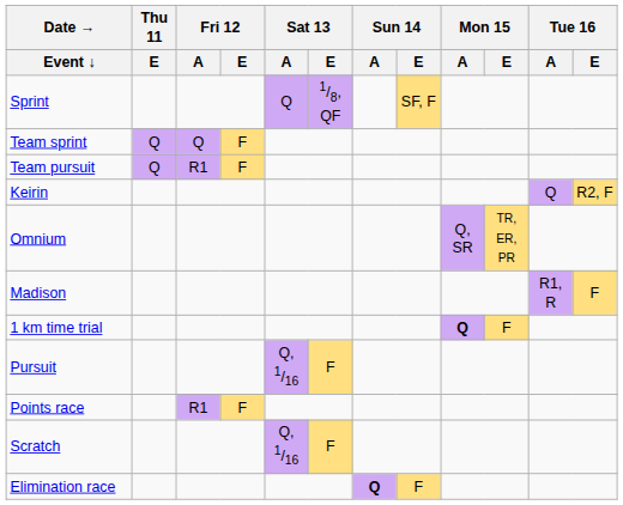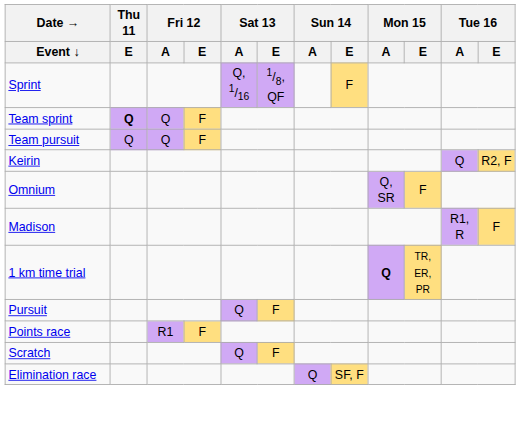 <table class="wikitable" style="margin:0.5em auto; font-size:90%; line-height:1.25em;text-align:center;">
 <tr>
 <th>Date →</th>
 <th>Thu 11</th>
 <th colspan=2>Fri 12</th>
 <th colspan=2>Sat 13</th>
 <th colspan=2>Sun 14</th>
 <th colspan=2>Mon 15</th>
 <th colspan=2>Tue 16</th>
 </tr>
 <tr>
 <th style="width:8em;">Event ↓</th>
 <th style="width:2.5em;">E</th>
 <th style="width:2.5em;">A</th>
 <th style="width:2.5em;">E</th>
 <th style="width:2.5em;">A</th>
 <th style="width:2.5em;">E</th>
 <th style="width:2.5em;">A</th>
 <th style="width:2.5em;">E</th>
 <th style="width:2.5em;">A</th>
 <th style="width:2.5em;">E</th>
 <th style="width:2.5em;">A</th>
 <th style="width:2.5em;">E</th>
 </tr>
 <tr>
 <td align=left><a href='#'>Sprint</a></td>
 <td></td>
 <td colspan=2></td>
-<td bgcolor="#D0A9F5">Q</td>
+<td bgcolor="#D0A9F5">Q, <sup>1</sup>/<sub>16</sub></td>
 <td bgcolor="#D0A9F5"><sup>1</sup>/<sub>8</sub>, QF</td>
 <td></td>
-<td bgcolor="#FFDF80">SF, F</td>
+<td bgcolor="#FFDF80">F</td>
 <td colspan=2></td>
 <td colspan=2></td>
 </tr>
 <tr>
 <td align=left><a href='#'>Team sprint</a></td>
-<td bgcolor="#D0A9F5">Q</td>
+<td bgcolor="#D0A9F5"><strong>Q</strong></td>
 <td bgcolor="#D0A9F5">Q</td>
 <td bgcolor="#FFDF80">F</td>
 <td colspan=2></td>
 <td colspan=2></td>
 <td colspan=2></td>
 <td colspan=2></td>
 </tr>
 <tr>
 <td align=left><a href='#'>Team pursuit</a></td>
 <td bgcolor="#D0A9F5">Q</td>
-<td bgcolor="#D0A9F5">R1</td>
+<td bgcolor="#D0A9F5">Q</td>
 <td bgcolor="#FFDF80">F</td>
 <td colspan=2></td>
 <td colspan=2></td>
 <td colspan=2></td>
 <td colspan=2></td>
 </tr>
 <tr>
 <td align=left><a href='#'>Keirin</a></td>
 <td></td>
 <td colspan=2></td>
 <td colspan=2></td>
 <td colspan=2></td>
 <td colspan=2></td>
 <td bgcolor="#D0A9F5">Q</td>
 <td bgcolor="#FFDF80">R2, F</td>
 </tr>
 <tr>
 <td align=left><a href='#'>Omnium</a></td>
 <td></td>
 <td colspan=2></td>
 <td colspan=2></td>
 <td colspan=2></td>
 <td bgcolor="#D0A9F5">Q, SR</td>
-<td bgcolor="#FFDF80"><small>TR, ER, PR</small></td>
+<td bgcolor="#FFDF80">F</td>
 <td colspan=2></td>
 </tr>
 <tr>
 <td align=left><a href='#'>Madison</a></td>
 <td></td>
 <td colspan=2></td>
 <td colspan=2></td>
 <td colspan=2></td>
 <td colspan=2></td>
 <td bgcolor="#D0A9F5">R1, R</td>
 <td bgcolor="#FFDF80">F</td>
 </tr>
 <tr>
 <td align=left><a href='#'>1 km time trial</a></td>
 <td></td>
 <td colspan=2></td>
 <td colspan=2></td>
 <td colspan=2></td>
 <td bgcolor="#D0A9F5"><strong>Q</strong></td>
-<td bgcolor="#FFDF80">F</td>
+<td bgcolor="#FFDF80"><small>TR, ER, PR</small></td>
 <td colspan=2></td>
 </tr>
 <tr>
 <td align=left><a href='#'>Pursuit</a></td>
 <td></td>
 <td colspan=2></td>
-<td bgcolor="#D0A9F5">Q, <sup>1</sup>/<sub>16</sub></td>
+<td bgcolor="#D0A9F5">Q</td>
 <td bgcolor="#FFDF80">F</td>
 <td colspan=2></td>
 <td colspan=2></td>
 <td colspan=2></td>
 </tr>
 <tr>
 <td align=left><a href='#'>Points race</a></td>
 <td></td>
 <td bgcolor="#D0A9F5">R1</td>
 <td bgcolor="#FFDF80">F</td>
 <td colspan=2></td>
 <td colspan=2></td>
 <td colspan=2></td>
 <td colspan=2></td>
 </tr>
 <tr>
 <td align=left><a href='#'>Scratch</a></td>
 <td></td>
 <td colspan=2></td>
-<td bgcolor="#D0A9F5">Q, <sup>1</sup>/<sub>16</sub></td>
+<td bgcolor="#D0A9F5">Q</td>
 <td bgcolor="#FFDF80">F</td>
 <td colspan=2></td>
 <td colspan=2></td>
 <td colspan=2></td>
 </tr>
 <tr>
 <td align=left><a href='#'>Elimination race</a></td>
 <td></td>
 <td colspan=2></td>
 <td colspan=2></td>
-<td bgcolor="#D0A9F5"><strong>Q</strong></td>
-<td bgcolor="#FFDF80">F</td>
+<td bgcolor="#D0A9F5">Q</td>
+<td bgcolor="#FFDF80">SF, F</td>
 <td colspan=2></td>
 <td colspan=2></td>
 </tr>
 </table>
